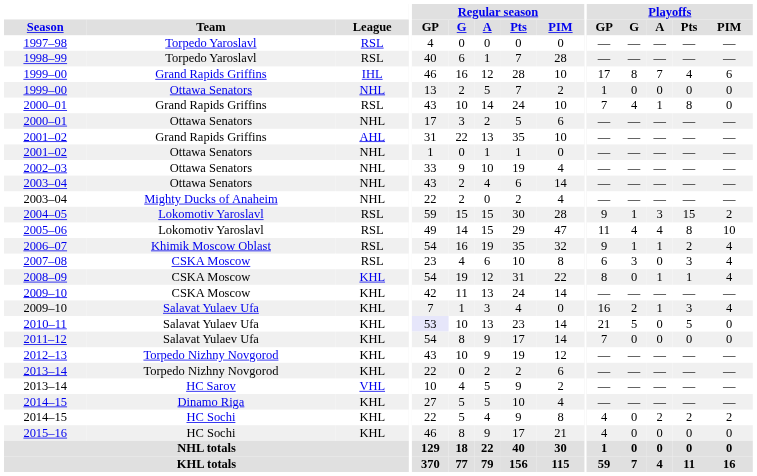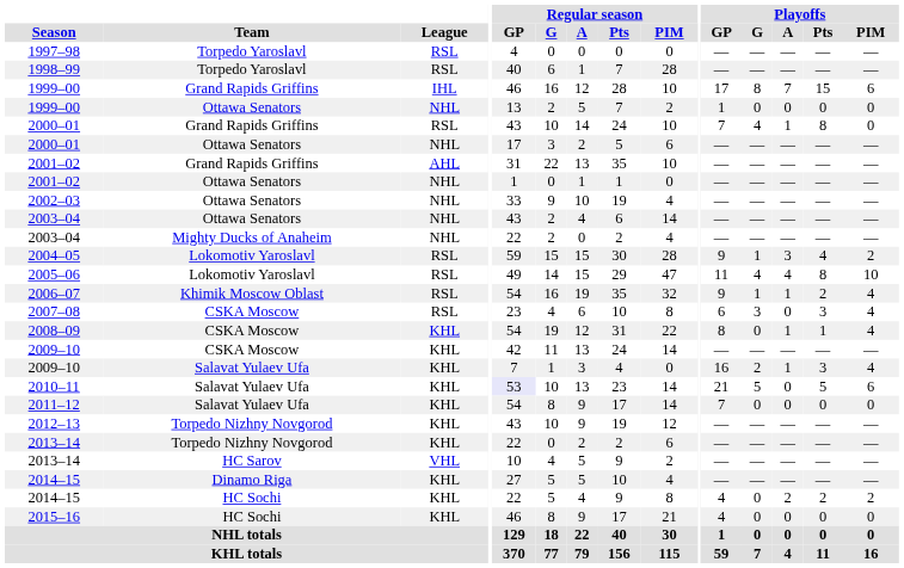 <table border="0" cellpadding="1" cellspacing="0" style="text-align:center; width:60em">
 <tr bgcolor="#e0e0e0">
 <th colspan="3" bgcolor="#ffffff"></th>
 <th rowspan="99" bgcolor="#ffffff"></th>
 <th colspan="5"><a href='#'>Regular season</a></th>
 <th rowspan="99" bgcolor="#ffffff"></th>
 <th colspan="5"><a href='#'>Playoffs</a></th>
 </tr>
 <tr bgcolor="#e0e0e0">
 <th><a href='#'>Season</a></th>
 <th>Team</th>
 <th>League</th>
 <th>GP</th>
 <th><a href='#'>G</a></th>
 <th><a href='#'>A</a></th>
 <th><a href='#'>Pts</a></th>
 <th><a href='#'>PIM</a></th>
 <th>GP</th>
 <th>G</th>
 <th>A</th>
 <th>Pts</th>
 <th>PIM</th>
 </tr>
 <tr ALIGN="center">
 <td><a href='#'>1997–98</a></td>
 <td><a href='#'>Torpedo Yaroslavl</a></td>
 <td><a href='#'>RSL</a></td>
 <td>4</td>
 <td>0</td>
 <td>0</td>
 <td>0</td>
 <td>0</td>
 <td>—</td>
 <td>—</td>
 <td>—</td>
 <td>—</td>
 <td>—</td>
 </tr>
 <tr ALIGN="center" bgcolor="#f0f0f0">
 <td><a href='#'>1998–99</a></td>
 <td>Torpedo Yaroslavl</td>
 <td>RSL</td>
 <td>40</td>
 <td>6</td>
 <td>1</td>
 <td>7</td>
 <td>28</td>
 <td>—</td>
 <td>—</td>
 <td>—</td>
 <td>—</td>
 <td>—</td>
 </tr>
 <tr ALIGN="center">
 <td><a href='#'>1999–00</a></td>
 <td><a href='#'>Grand Rapids Griffins</a></td>
 <td><a href='#'>IHL</a></td>
 <td>46</td>
 <td>16</td>
 <td>12</td>
 <td>28</td>
 <td>10</td>
 <td>17</td>
 <td>8</td>
 <td>7</td>
-<td>4</td>
+<td>15</td>
 <td>6</td>
 </tr>
 <tr ALIGN="center" bgcolor="#f0f0f0">
 <td><a href='#'>1999–00</a></td>
 <td><a href='#'>Ottawa Senators</a></td>
 <td><a href='#'>NHL</a></td>
 <td>13</td>
 <td>2</td>
 <td>5</td>
 <td>7</td>
 <td>2</td>
 <td>1</td>
 <td>0</td>
 <td>0</td>
 <td>0</td>
 <td>0</td>
 </tr>
 <tr ALIGN="center">
 <td><a href='#'>2000–01</a></td>
 <td>Grand Rapids Griffins</td>
 <td>RSL</td>
 <td>43</td>
 <td>10</td>
 <td>14</td>
 <td>24</td>
 <td>10</td>
 <td>7</td>
 <td>4</td>
 <td>1</td>
 <td>8</td>
 <td>0</td>
 </tr>
 <tr ALIGN="center"  bgcolor="#f0f0f0">
 <td><a href='#'>2000–01</a></td>
 <td>Ottawa Senators</td>
 <td>NHL</td>
 <td>17</td>
 <td>3</td>
 <td>2</td>
 <td>5</td>
 <td>6</td>
 <td>—</td>
 <td>—</td>
 <td>—</td>
 <td>—</td>
 <td>—</td>
 </tr>
 <tr ALIGN="center">
 <td><a href='#'>2001–02</a></td>
 <td>Grand Rapids Griffins</td>
 <td><a href='#'>AHL</a></td>
 <td>31</td>
 <td>22</td>
 <td>13</td>
 <td>35</td>
 <td>10</td>
 <td>—</td>
 <td>—</td>
 <td>—</td>
 <td>—</td>
 <td>—</td>
 </tr>
 <tr ALIGN="center" bgcolor="#f0f0f0">
 <td><a href='#'>2001–02</a></td>
 <td>Ottawa Senators</td>
 <td>NHL</td>
 <td>1</td>
 <td>0</td>
 <td>1</td>
 <td>1</td>
 <td>0</td>
 <td>—</td>
 <td>—</td>
 <td>—</td>
 <td>—</td>
 <td>—</td>
 </tr>
 <tr ALIGN="center">
 <td><a href='#'>2002–03</a></td>
 <td>Ottawa Senators</td>
 <td>NHL</td>
 <td>33</td>
 <td>9</td>
 <td>10</td>
 <td>19</td>
 <td>4</td>
 <td>—</td>
 <td>—</td>
 <td>—</td>
 <td>—</td>
 <td>—</td>
 </tr>
 <tr ALIGN="center" bgcolor="#f0f0f0">
 <td><a href='#'>2003–04</a></td>
 <td>Ottawa Senators</td>
 <td>NHL</td>
 <td>43</td>
 <td>2</td>
 <td>4</td>
 <td>6</td>
 <td>14</td>
 <td>—</td>
 <td>—</td>
 <td>—</td>
 <td>—</td>
 <td>—</td>
 </tr>
 <tr ALIGN="center">
 <td>2003–04</td>
 <td><a href='#'>Mighty Ducks of Anaheim</a></td>
 <td>NHL</td>
 <td>22</td>
 <td>2</td>
 <td>0</td>
 <td>2</td>
 <td>4</td>
 <td>—</td>
 <td>—</td>
 <td>—</td>
 <td>—</td>
 <td>—</td>
 </tr>
 <tr ALIGN="center" bgcolor="#f0f0f0">
 <td><a href='#'>2004–05</a></td>
 <td><a href='#'>Lokomotiv Yaroslavl</a></td>
 <td>RSL</td>
 <td>59</td>
 <td>15</td>
 <td>15</td>
 <td>30</td>
 <td>28</td>
 <td>9</td>
 <td>1</td>
 <td>3</td>
-<td>15</td>
+<td>4</td>
 <td>2</td>
 </tr>
 <tr ALIGN="center">
 <td><a href='#'>2005–06</a></td>
 <td>Lokomotiv Yaroslavl</td>
 <td>RSL</td>
 <td>49</td>
 <td>14</td>
 <td>15</td>
 <td>29</td>
 <td>47</td>
 <td>11</td>
 <td>4</td>
 <td>4</td>
 <td>8</td>
 <td>10</td>
 </tr>
 <tr ALIGN="center" bgcolor="#f0f0f0">
 <td><a href='#'>2006–07</a></td>
 <td><a href='#'>Khimik Moscow Oblast</a></td>
 <td>RSL</td>
 <td>54</td>
 <td>16</td>
 <td>19</td>
 <td>35</td>
 <td>32</td>
 <td>9</td>
 <td>1</td>
 <td>1</td>
 <td>2</td>
 <td>4</td>
 </tr>
 <tr ALIGN="center">
 <td><a href='#'>2007–08</a></td>
 <td><a href='#'>CSKA Moscow</a></td>
 <td>RSL</td>
 <td>23</td>
 <td>4</td>
 <td>6</td>
 <td>10</td>
 <td>8</td>
 <td>6</td>
 <td>3</td>
 <td>0</td>
 <td>3</td>
 <td>4</td>
 </tr>
 <tr ALIGN="center" bgcolor="#f0f0f0">
 <td><a href='#'>2008–09</a></td>
 <td>CSKA Moscow</td>
 <td><a href='#'>KHL</a></td>
 <td>54</td>
 <td>19</td>
 <td>12</td>
 <td>31</td>
 <td>22</td>
 <td>8</td>
 <td>0</td>
 <td>1</td>
 <td>1</td>
 <td>4</td>
 </tr>
 <tr ALIGN="center">
 <td><a href='#'>2009–10</a></td>
 <td>CSKA Moscow</td>
 <td>KHL</td>
 <td>42</td>
 <td>11</td>
 <td>13</td>
 <td>24</td>
 <td>14</td>
 <td>—</td>
 <td>—</td>
 <td>—</td>
 <td>—</td>
 <td>—</td>
 </tr>
 <tr ALIGN="center" bgcolor="#f0f0f0">
 <td>2009–10</td>
 <td><a href='#'>Salavat Yulaev Ufa</a></td>
 <td>KHL</td>
 <td>7</td>
 <td>1</td>
 <td>3</td>
 <td>4</td>
 <td>0</td>
 <td>16</td>
 <td>2</td>
 <td>1</td>
 <td>3</td>
 <td>4</td>
 </tr>
 <tr ALIGN="center">
 <td><a href='#'>2010–11</a></td>
 <td>Salavat Yulaev Ufa</td>
 <td>KHL</td>
 <td style="background: lavender;">53</td>
 <td>10</td>
 <td>13</td>
 <td>23</td>
 <td>14</td>
 <td>21</td>
 <td>5</td>
 <td>0</td>
 <td>5</td>
-<td>0</td>
+<td>6</td>
 </tr>
 <tr ALIGN="center" bgcolor="#f0f0f0">
 <td><a href='#'>2011–12</a></td>
 <td>Salavat Yulaev Ufa</td>
 <td>KHL</td>
 <td>54</td>
 <td>8</td>
 <td>9</td>
 <td>17</td>
 <td>14</td>
 <td>7</td>
 <td>0</td>
 <td>0</td>
 <td>0</td>
 <td>0</td>
 </tr>
 <tr ALIGN="center">
 <td><a href='#'>2012–13</a></td>
 <td><a href='#'>Torpedo Nizhny Novgorod</a></td>
 <td>KHL</td>
 <td>43</td>
 <td>10</td>
 <td>9</td>
 <td>19</td>
 <td>12</td>
 <td>—</td>
 <td>—</td>
 <td>—</td>
 <td>—</td>
 <td>—</td>
 </tr>
 <tr ALIGN="center" bgcolor="#f0f0f0">
 <td><a href='#'>2013–14</a></td>
 <td>Torpedo Nizhny Novgorod</td>
 <td>KHL</td>
 <td>22</td>
 <td>0</td>
 <td>2</td>
 <td>2</td>
 <td>6</td>
 <td>—</td>
 <td>—</td>
 <td>—</td>
 <td>—</td>
 <td>—</td>
 </tr>
 <tr ALIGN="center">
 <td>2013–14</td>
 <td><a href='#'>HC Sarov</a></td>
 <td><a href='#'>VHL</a></td>
 <td>10</td>
 <td>4</td>
 <td>5</td>
 <td>9</td>
 <td>2</td>
 <td>—</td>
 <td>—</td>
 <td>—</td>
 <td>—</td>
 <td>—</td>
 </tr>
 <tr ALIGN="center" bgcolor="#f0f0f0">
 <td><a href='#'>2014–15</a></td>
 <td><a href='#'>Dinamo Riga</a></td>
 <td>KHL</td>
 <td>27</td>
 <td>5</td>
 <td>5</td>
 <td>10</td>
 <td>4</td>
 <td>—</td>
 <td>—</td>
 <td>—</td>
 <td>—</td>
 <td>—</td>
 </tr>
 <tr ALIGN="center">
 <td>2014–15</td>
 <td><a href='#'>HC Sochi</a></td>
 <td>KHL</td>
 <td>22</td>
 <td>5</td>
 <td>4</td>
 <td>9</td>
 <td>8</td>
 <td>4</td>
 <td>0</td>
 <td>2</td>
 <td>2</td>
 <td>2</td>
 </tr>
 <tr ALIGN="center" bgcolor="#f0f0f0">
 <td><a href='#'>2015–16</a></td>
 <td>HC Sochi</td>
 <td>KHL</td>
 <td>46</td>
 <td>8</td>
 <td>9</td>
 <td>17</td>
 <td>21</td>
 <td>4</td>
 <td>0</td>
 <td>0</td>
 <td>0</td>
 <td>0</td>
 </tr>
 <tr bgcolor="#e0e0e0">
 <th colspan="3">NHL totals</th>
 <th>129</th>
 <th>18</th>
 <th>22</th>
 <th>40</th>
 <th>30</th>
 <th>1</th>
 <th>0</th>
 <th>0</th>
 <th>0</th>
 <th>0</th>
 </tr>
 <tr bgcolor="#e0e0e0">
 <th colspan="3">KHL totals</th>
 <th>370</th>
 <th>77</th>
 <th>79</th>
 <th>156</th>
 <th>115</th>
 <th>59</th>
 <th>7</th>
 <th>4</th>
 <th>11</th>
 <th>16</th>
 </tr>
 </table>
